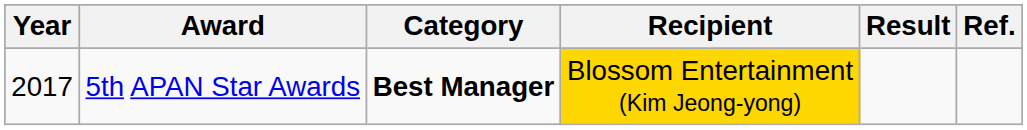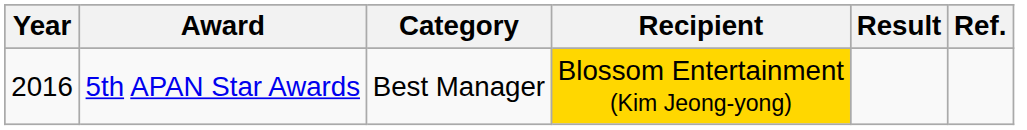 <table class="wikitable sortable" style="text-align:center;">
 <tr>
 <th>Year</th>
 <th>Award</th>
 <th>Category</th>
 <th>Recipient</th>
 <th>Result</th>
 <th>Ref.</th>
 </tr>
 <tr>
-<td>2017</td>
+<td>2016</td>
 <td><a href='#'>5th</a> <a href='#'>APAN Star Awards</a></td>
-<td><strong>Best Manager</strong></td>
+<td>Best Manager</td>
 <td style="background: gold;">Blossom Entertainment <br><small>(Kim Jeong-yong)</small></td>
 <td></td>
 <td></td>
 </tr>
 </table>
